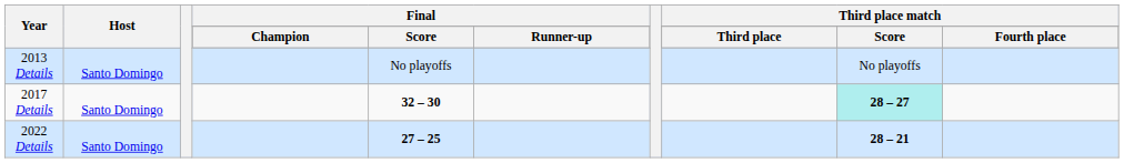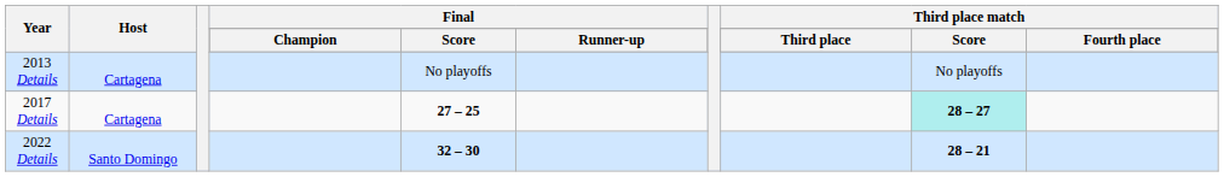 <table class="wikitable" style="font-size:90%; width: 98%; text-align: center;">
 <tr bgcolor=#C1D8FF>
 <th rowspan=2 width=5%>Year</th>
 <th rowspan=2 width=10%>Host</th>
 <th width=1% rowspan=5 bgcolor=ffffff></th>
 <th colspan=3>Final</th>
 <th width=1% rowspan=5 bgcolor=ffffff></th>
 <th colspan=3>Third place match</th>
 </tr>
 <tr bgcolor=FEF>
 <th width=15%>Champion</th>
 <th width=9%>Score</th>
 <th width=15%>Runner-up</th>
 <th width=15%>Third place</th>
 <th width=9%>Score</th>
 <th width=15%>Fourth place</th>
 </tr>
 <tr bgcolor=#D0E7FF>
 <td>2013<br><em><a href='#'>Details</a></em></td>
-<td><br><a href='#'>Santo Domingo</a></td>
+<td><br><a href='#'>Cartagena</a></td>
 <td><strong></strong></td>
 <td><span>No playoffs</span></td>
 <td></td>
 <td></td>
 <td><span>No playoffs</span></td>
 <td></td>
 </tr>
 <tr>
 <td>2017<br><em><a href='#'>Details</a></em></td>
-<td><br><a href='#'>Santo Domingo</a></td>
+<td><br><a href='#'>Cartagena</a></td>
 <td><strong></strong></td>
-<td><strong>32 – 30</strong></td>
+<td><strong>27 – 25</strong></td>
 <td></td>
 <td></td>
 <td style="background: paleturquoise;"><strong>28 – 27</strong></td>
 <td></td>
 </tr>
 <tr bgcolor=#D0E7FF>
 <td>2022<br><em><a href='#'>Details</a></em></td>
 <td><br><a href='#'>Santo Domingo</a></td>
 <td><strong></strong></td>
-<td><strong>27 – 25</strong></td>
+<td><strong>32 – 30</strong></td>
 <td></td>
 <td></td>
 <td><strong>28 – 21</strong></td>
 <td></td>
 </tr>
 </table>
